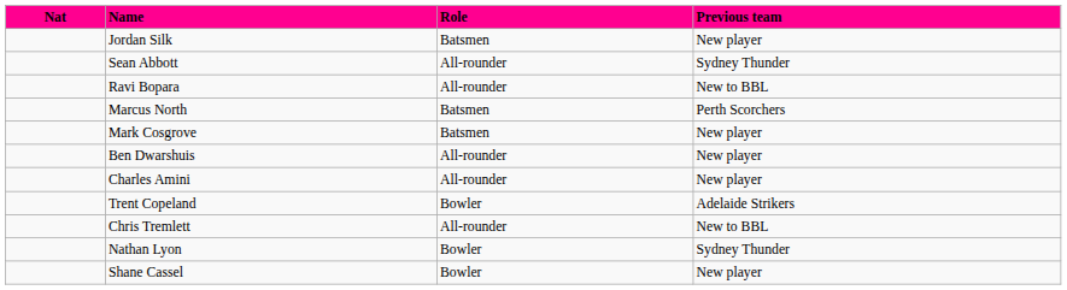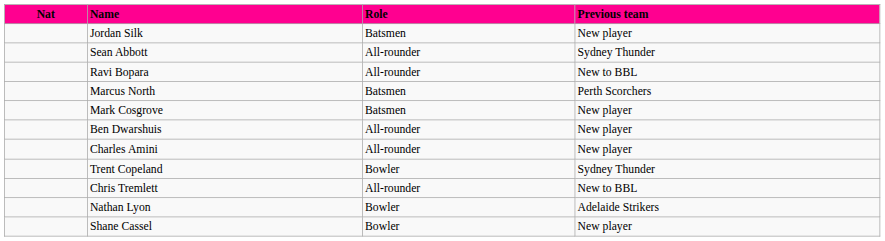 <table class="wikitable"  style="font-size:95%; width:90%;">
 <tr>
 <th style="background:#ff0090; color:black; text-align:center;">Nat</th>
 <th style="background:#ff0090; color:black; text-align:left;">Name</th>
 <th style="background:#ff0090; color:black; text-align:left;">Role</th>
 <th style="background:#ff0090; color:black; text-align:left;">Previous team</th>
 </tr>
 <tr>
 <td style="text-align:center"></td>
 <td>Jordan Silk</td>
 <td>Batsmen</td>
 <td>New player</td>
 </tr>
 <tr>
 <td style="text-align:center"></td>
 <td>Sean Abbott</td>
 <td>All-rounder</td>
 <td>Sydney Thunder</td>
 </tr>
 <tr>
 <td style="text-align:center"></td>
 <td>Ravi Bopara</td>
 <td>All-rounder</td>
 <td>New to BBL</td>
 </tr>
 <tr>
 <td style="text-align:center"></td>
 <td>Marcus North</td>
 <td>Batsmen</td>
 <td>Perth Scorchers</td>
 </tr>
 <tr>
 <td style="text-align:center"></td>
 <td>Mark Cosgrove</td>
 <td>Batsmen</td>
 <td>New player</td>
 </tr>
 <tr>
 <td style="text-align:center"></td>
 <td>Ben Dwarshuis</td>
 <td>All-rounder</td>
 <td>New player</td>
 </tr>
 <tr>
 <td style="text-align:center"></td>
 <td>Charles Amini</td>
 <td>All-rounder</td>
 <td>New player</td>
 </tr>
 <tr>
 <td style="text-align:center"></td>
 <td>Trent Copeland</td>
 <td>Bowler</td>
-<td>Adelaide Strikers</td>
+<td>Sydney Thunder</td>
 </tr>
 <tr>
 <td style="text-align:center"></td>
 <td>Chris Tremlett</td>
 <td>All-rounder</td>
 <td>New to BBL</td>
 </tr>
 <tr>
 <td style="text-align:center"></td>
 <td>Nathan Lyon</td>
 <td>Bowler</td>
-<td>Sydney Thunder</td>
+<td>Adelaide Strikers</td>
 </tr>
 <tr>
 <td style="text-align:center"></td>
 <td>Shane Cassel</td>
 <td>Bowler</td>
 <td>New player</td>
 </tr>
 </table>
